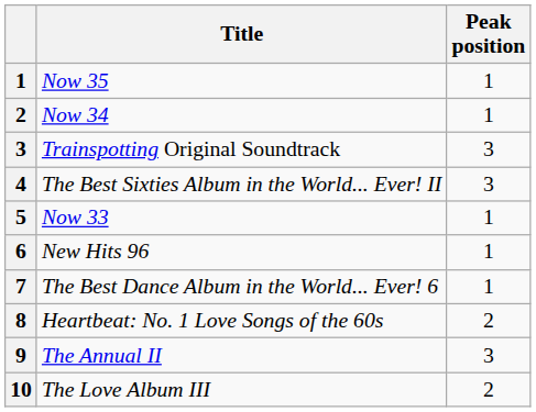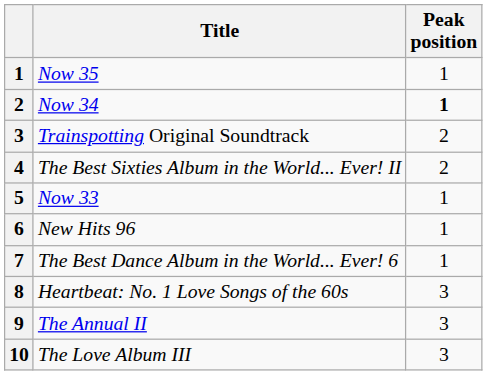 <table class="wikitable sortable plainrowheaders">
 <tr>
 <th scope=col></th>
 <th scope=col>Title</th>
 <th scope=col>Peak<br>position</th>
 </tr>
 <tr>
 <th scope=row style="text-align:center;">1</th>
 <td><em><a href='#'>Now 35</a></em></td>
 <td style="text-align:center;">1</td>
 </tr>
 <tr>
 <th scope=row style="text-align:center;">2</th>
 <td><em><a href='#'>Now 34</a></em></td>
-<td style="text-align:center;">1</td>
+<td style="text-align:center;"><strong>1</strong></td>
 </tr>
 <tr>
 <th scope=row style="text-align:center;">3</th>
 <td><em><a href='#'>Trainspotting</a></em> Original Soundtrack</td>
-<td style="text-align:center;">3</td>
+<td style="text-align:center;">2</td>
 </tr>
 <tr>
 <th scope=row style="text-align:center;">4</th>
 <td><em>The Best Sixties Album in the World... Ever! II</em></td>
-<td style="text-align:center;">3</td>
+<td style="text-align:center;">2</td>
 </tr>
 <tr>
 <th scope=row style="text-align:center;">5</th>
 <td><em><a href='#'>Now 33</a></em></td>
 <td style="text-align:center;">1</td>
 </tr>
 <tr>
 <th scope=row style="text-align:center;">6</th>
 <td><em>New Hits 96</em></td>
 <td style="text-align:center;">1</td>
 </tr>
 <tr>
 <th scope=row style="text-align:center;">7</th>
 <td><em>The Best Dance Album in the World... Ever! 6</em></td>
 <td style="text-align:center;">1</td>
 </tr>
 <tr>
 <th scope=row style="text-align:center;">8</th>
 <td><em>Heartbeat: No. 1 Love Songs of the 60s</em></td>
-<td style="text-align:center;">2</td>
+<td style="text-align:center;">3</td>
 </tr>
 <tr>
 <th scope=row style="text-align:center;">9</th>
 <td><em><a href='#'>The Annual II</a></em></td>
 <td style="text-align:center;">3</td>
 </tr>
 <tr>
 <th scope=row style="text-align:center;">10</th>
 <td><em>The Love Album III</em></td>
-<td style="text-align:center;">2</td>
+<td style="text-align:center;">3</td>
 </tr>
 </table>
